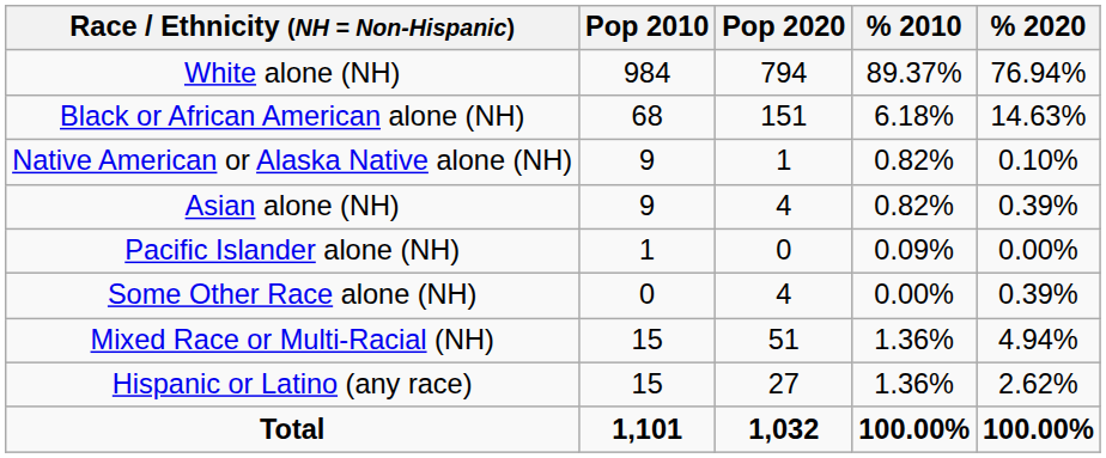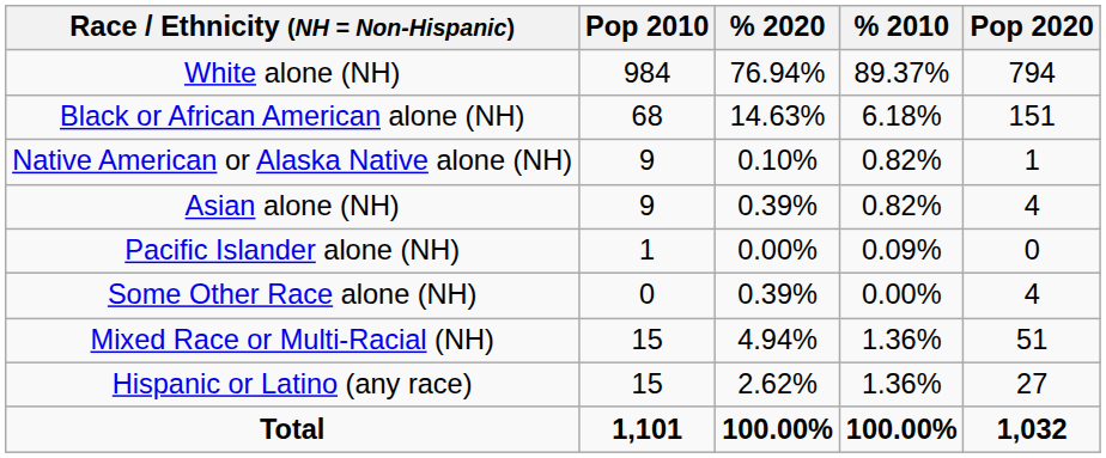 <table class="wikitable" style="text-align:center;">
 <tr>
 <th>Race / Ethnicity <small>(<em>NH = Non-Hispanic</em>)</small></th>
 <th>Pop 2010</th>
+<th>% 2020</th>
+<th>% 2010</th>
 <th>Pop 2020</th>
-<th>% 2010</th>
-<th>% 2020</th>
 </tr>
 <tr>
 <td><a href='#'>White</a> alone (NH)</td>
 <td>984</td>
+<td>76.94%</td>
+<td>89.37%</td>
 <td>794</td>
-<td>89.37%</td>
-<td>76.94%</td>
 </tr>
 <tr>
 <td><a href='#'>Black or African American</a> alone (NH)</td>
 <td>68</td>
+<td>14.63%</td>
+<td>6.18%</td>
 <td>151</td>
-<td>6.18%</td>
-<td>14.63%</td>
 </tr>
 <tr>
 <td><a href='#'>Native American</a> or <a href='#'>Alaska Native</a> alone (NH)</td>
 <td>9</td>
+<td>0.10%</td>
+<td>0.82%</td>
 <td>1</td>
-<td>0.82%</td>
-<td>0.10%</td>
 </tr>
 <tr>
 <td><a href='#'>Asian</a> alone (NH)</td>
 <td>9</td>
+<td>0.39%</td>
+<td>0.82%</td>
 <td>4</td>
-<td>0.82%</td>
-<td>0.39%</td>
 </tr>
 <tr>
 <td><a href='#'>Pacific Islander</a> alone (NH)</td>
 <td>1</td>
+<td>0.00%</td>
+<td>0.09%</td>
 <td>0</td>
-<td>0.09%</td>
-<td>0.00%</td>
 </tr>
 <tr>
 <td><a href='#'>Some Other Race</a> alone (NH)</td>
 <td>0</td>
+<td>0.39%</td>
+<td>0.00%</td>
 <td>4</td>
-<td>0.00%</td>
-<td>0.39%</td>
 </tr>
 <tr>
 <td><a href='#'>Mixed Race or Multi-Racial</a> (NH)</td>
 <td>15</td>
+<td>4.94%</td>
+<td>1.36%</td>
 <td>51</td>
-<td>1.36%</td>
-<td>4.94%</td>
 </tr>
 <tr>
 <td><a href='#'>Hispanic or Latino</a> (any race)</td>
 <td>15</td>
+<td>2.62%</td>
+<td>1.36%</td>
 <td>27</td>
-<td>1.36%</td>
-<td>2.62%</td>
 </tr>
 <tr>
 <td><strong>Total</strong></td>
 <td><strong>1,101</strong></td>
-<td><strong>1,032</strong></td>
 <td><strong>100.00%</strong></td>
 <td><strong>100.00%</strong></td>
+<td><strong>1,032</strong></td>
 </tr>
 </table>
